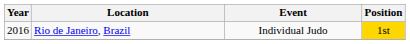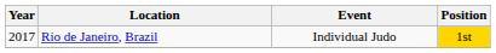 <table class="wikitable" style="text-align:center;">
 <tr>
 <th>Year</th>
 <th style="width:17em">Location</th>
 <th style="width:12em">Event</th>
 <th>Position</th>
 </tr>
 <tr>
-<td>2016</td>
+<td>2017</td>
 <td rowspan="1" align="left"> <a href='#'>Rio de Janeiro</a>, <a href='#'>Brazil</a></td>
 <td>Individual Judo</td>
 <td bgcolor="Gold">1st</td>
 </tr>
 <tr>
 </tr>
 </table>
